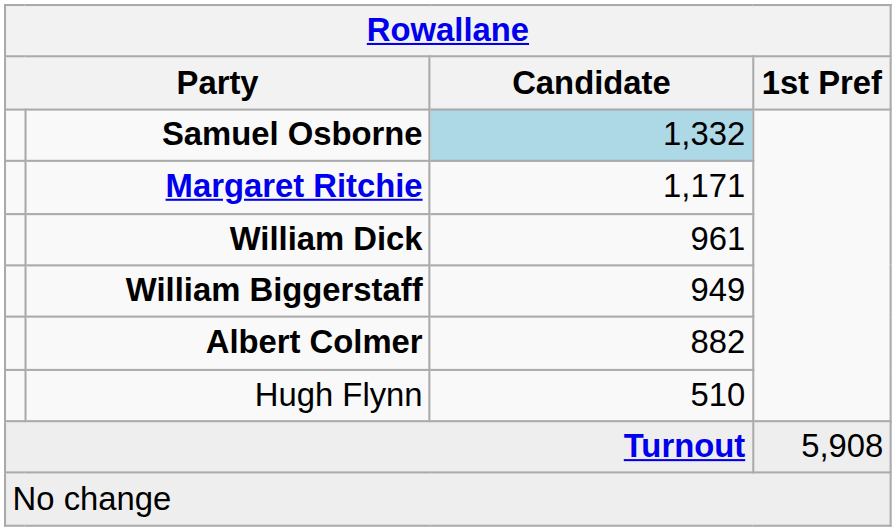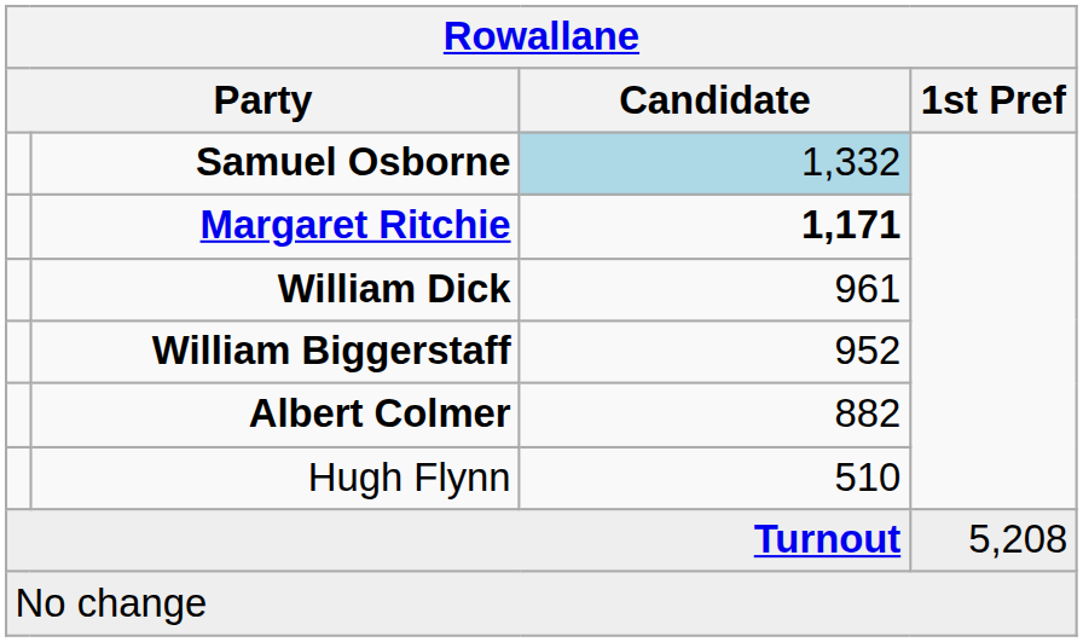 <table class="wikitable">
 <tr>
 <th colspan="4" align="center"><a href='#'>Rowallane</a></th>
 </tr>
 <tr>
 <th colspan="2" align="center" width=200>Party</th>
 <th width=150>Candidate</th>
 <th width=60>1st Pref</th>
 </tr>
 <tr>
 <td></td>
 <td align="right"><strong>Samuel Osborne</strong></td>
 <td align="right" style="background: lightblue;">1,332</td>
 </tr>
 <tr>
 <td></td>
 <td align="right"><strong><a href='#'>Margaret Ritchie</a></strong></td>
-<td align="right">1,171</td>
+<td align="right"><strong>1,171</strong></td>
 </tr>
 <tr>
 <td></td>
 <td align="right"><strong>William Dick</strong></td>
 <td align="right">961</td>
 </tr>
 <tr>
 <td></td>
 <td align="right"><strong>William Biggerstaff</strong></td>
-<td align="right">949</td>
+<td align="right">952</td>
 </tr>
 <tr>
 <td></td>
 <td align="right"><strong>Albert Colmer</strong></td>
 <td align="right">882</td>
 </tr>
 <tr>
 <td></td>
 <td align="right">Hugh Flynn</td>
 <td align="right">510</td>
 </tr>
 <tr bgcolor="EEEEEE">
 <td colspan=3 align="right"><strong><a href='#'>Turnout</a></strong></td>
-<td align="right">5,908</td>
+<td align="right">5,208</td>
 </tr>
 <tr>
 <td colspan=4 bgcolor="EEEEEE">No change</td>
 </tr>
 </table>
